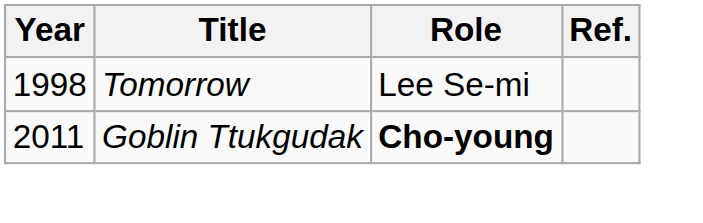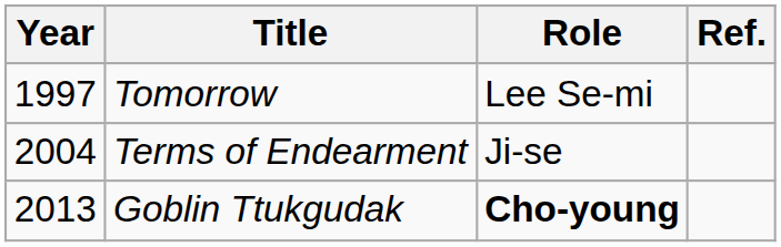 <table class="wikitable">
 <tr>
 <th>Year</th>
 <th>Title</th>
 <th>Role</th>
 <th>Ref.</th>
 </tr>
 <tr>
-<td>1998</td>
+<td>1997</td>
 <td><em>Tomorrow</em></td>
 <td>Lee Se-mi</td>
 <td></td>
 </tr>
 <tr>
-<td>2011</td>
+<td>2004</td>
+<td><em>Terms of Endearment</em></td>
+<td>Ji-se</td>
+<td></td>
+</tr>
+<tr>
+<td>2013</td>
 <td><em>Goblin Ttukgudak</em></td>
 <td><strong>Cho-young</strong></td>
 <td></td>
 </tr>
 </table>
